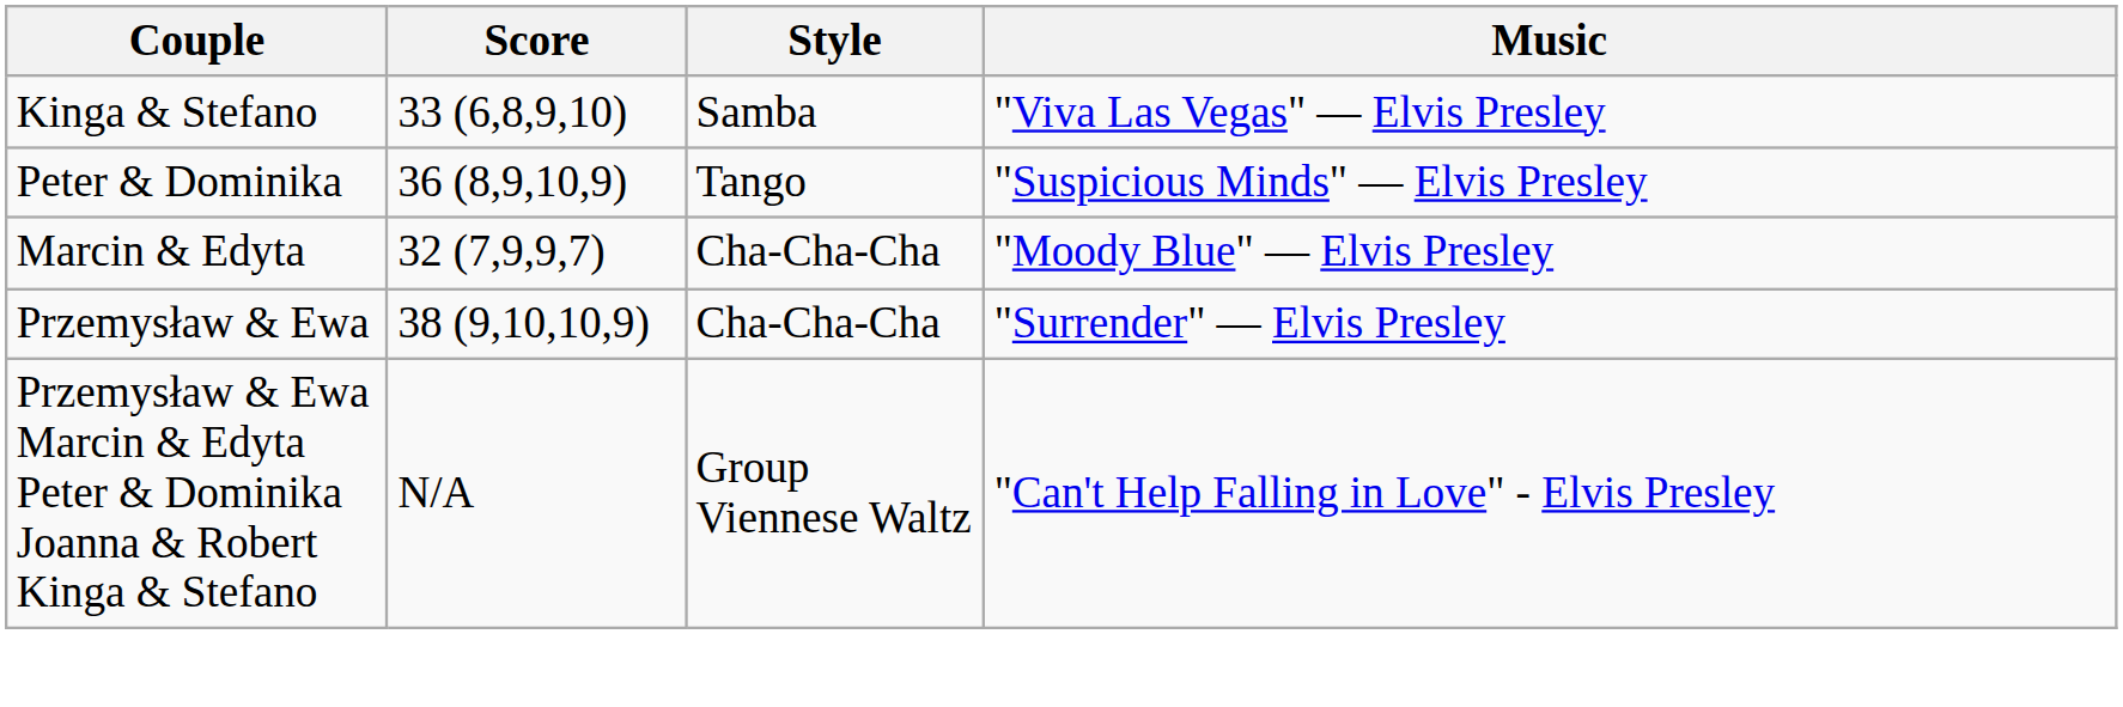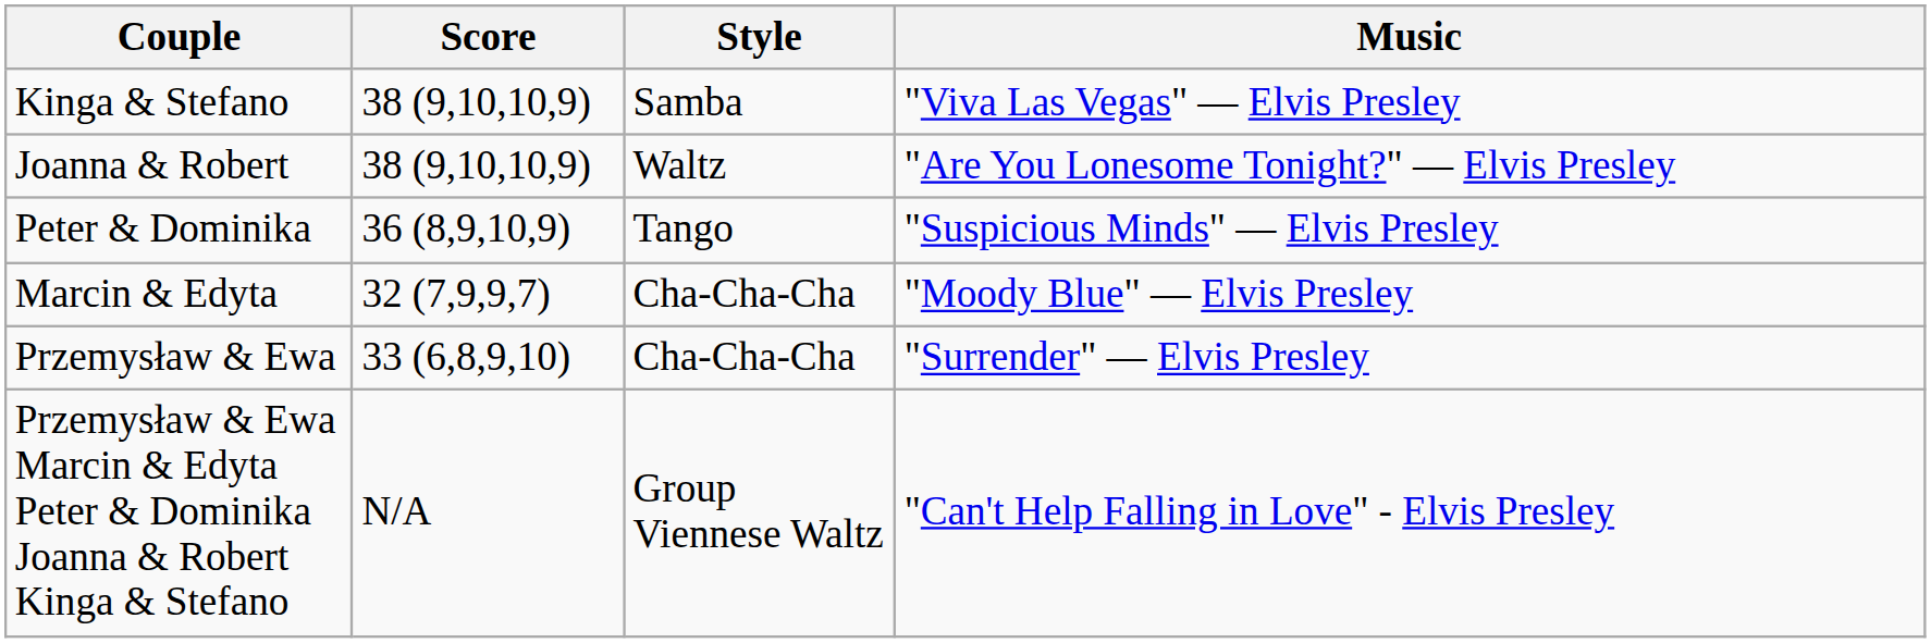 <table class="wikitable">
 <tr>
 <th width="130">Couple</th>
 <th width="100">Score</th>
 <th width="100">Style</th>
 <th width="400">Music</th>
 </tr>
 <tr>
 <td>Kinga & Stefano</td>
-<td>33 (6,8,9,10)</td>
+<td>38 (9,10,10,9)</td>
 <td>Samba</td>
 <td>"<a href='#'>Viva Las Vegas</a>" — <a href='#'>Elvis Presley</a></td>
+</tr>
+<tr>
+<td>Joanna & Robert</td>
+<td>38 (9,10,10,9)</td>
+<td>Waltz</td>
+<td>"<a href='#'>Are You Lonesome Tonight?</a>" — <a href='#'>Elvis Presley</a></td>
 </tr>
 <tr>
 <td>Peter & Dominika</td>
 <td>36 (8,9,10,9)</td>
 <td>Tango</td>
 <td>"<a href='#'>Suspicious Minds</a>" — <a href='#'>Elvis Presley</a></td>
 </tr>
 <tr>
 <td>Marcin & Edyta</td>
 <td>32 (7,9,9,7)</td>
 <td>Cha-Cha-Cha</td>
 <td>"<a href='#'>Moody Blue</a>" — <a href='#'>Elvis Presley</a></td>
 </tr>
 <tr>
 <td>Przemysław & Ewa</td>
-<td>38 (9,10,10,9)</td>
+<td>33 (6,8,9,10)</td>
 <td>Cha-Cha-Cha</td>
 <td>"<a href='#'>Surrender</a>" — <a href='#'>Elvis Presley</a></td>
 </tr>
 <tr>
 <td>Przemysław & Ewa <br> Marcin & Edyta <br> Peter & Dominika <br> Joanna & Robert <br> Kinga & Stefano</td>
 <td>N/A</td>
 <td>Group Viennese Waltz</td>
 <td>"<a href='#'>Can't Help Falling in Love</a>" - <a href='#'>Elvis Presley</a></td>
 </tr>
 </table>
